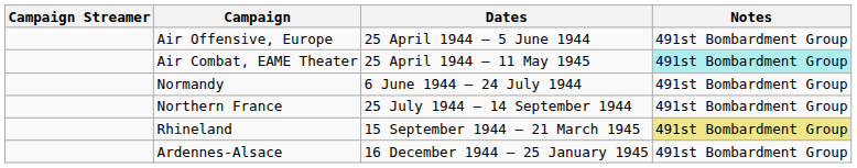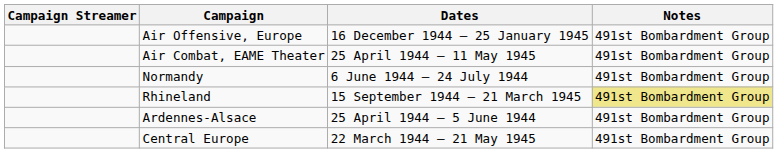 <table class="wikitable">
 <tr style="background:#efefef;">
 <th>Campaign Streamer</th>
 <th>Campaign</th>
 <th>Dates</th>
 <th>Notes</th>
 </tr>
 <tr>
 <td></td>
 <td>Air Offensive, Europe</td>
-<td>25 April 1944 – 5 June 1944</td>
+<td>16 December 1944 – 25 January 1945</td>
 <td>491st Bombardment Group</td>
 </tr>
 <tr>
 <td></td>
 <td>Air Combat, EAME Theater</td>
 <td>25 April 1944 – 11 May 1945</td>
-<td style="background: paleturquoise;">491st Bombardment Group</td>
+<td>491st Bombardment Group</td>
 </tr>
 <tr>
 <td></td>
 <td>Normandy</td>
 <td>6 June 1944 – 24 July 1944</td>
-<td>491st Bombardment Group</td>
-</tr>
-<tr>
-<td></td>
-<td>Northern France</td>
-<td>25 July 1944 – 14 September 1944</td>
 <td>491st Bombardment Group</td>
 </tr>
 <tr>
 <td></td>
 <td>Rhineland</td>
 <td>15 September 1944 – 21 March 1945</td>
 <td style="background: khaki;">491st Bombardment Group</td>
 </tr>
 <tr>
 <td></td>
 <td>Ardennes-Alsace</td>
-<td>16 December 1944 – 25 January 1945</td>
+<td>25 April 1944 – 5 June 1944</td>
+<td>491st Bombardment Group</td>
+</tr>
+<tr>
+<td></td>
+<td>Central Europe</td>
+<td>22 March 1944 – 21 May 1945</td>
 <td>491st Bombardment Group</td>
 </tr>
 </table>
